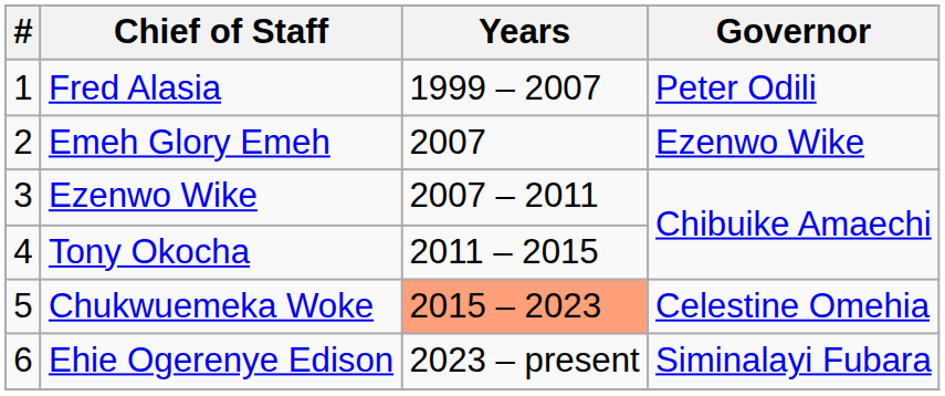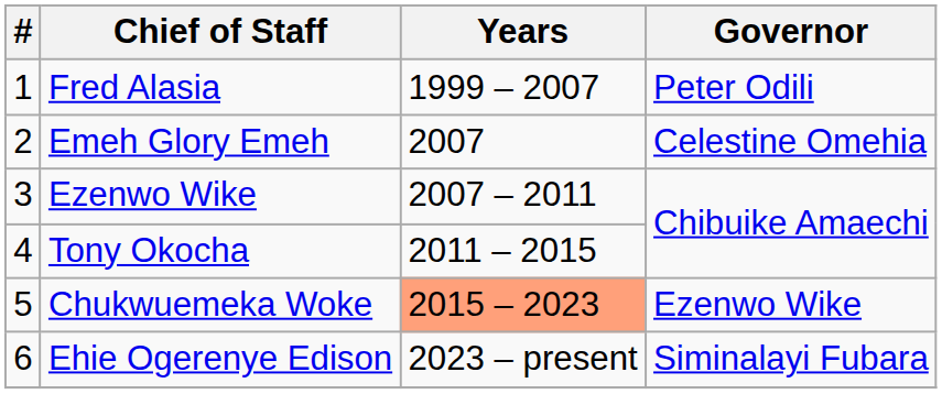 <table class="wikitable">
 <tr>
 <th>#</th>
 <th>Chief of Staff</th>
 <th>Years</th>
 <th>Governor</th>
 </tr>
 <tr>
 <td>1</td>
 <td><a href='#'>Fred Alasia</a></td>
 <td>1999 – 2007</td>
 <td><a href='#'>Peter Odili</a></td>
 </tr>
 <tr>
 <td>2</td>
 <td><a href='#'>Emeh Glory Emeh</a></td>
 <td>2007</td>
-<td><a href='#'>Ezenwo Wike</a></td>
+<td><a href='#'>Celestine Omehia</a></td>
 </tr>
 <tr>
 <td>3</td>
 <td><a href='#'>Ezenwo Wike</a></td>
 <td>2007 – 2011</td>
 <td rowspan="2"><a href='#'>Chibuike Amaechi</a></td>
 </tr>
 <tr>
 <td>4</td>
 <td><a href='#'>Tony Okocha</a></td>
 <td>2011 – 2015</td>
 </tr>
 <tr>
 <td>5</td>
 <td><a href='#'>Chukwuemeka Woke</a></td>
 <td style="background: lightsalmon;">2015 – 2023</td>
-<td><a href='#'>Celestine Omehia</a></td>
+<td><a href='#'>Ezenwo Wike</a></td>
 </tr>
 <tr>
 <td>6</td>
 <td><a href='#'>Ehie Ogerenye Edison</a></td>
 <td>2023 – present</td>
 <td><a href='#'>Siminalayi Fubara</a></td>
 </tr>
 <tr>
 </tr>
 </table>
